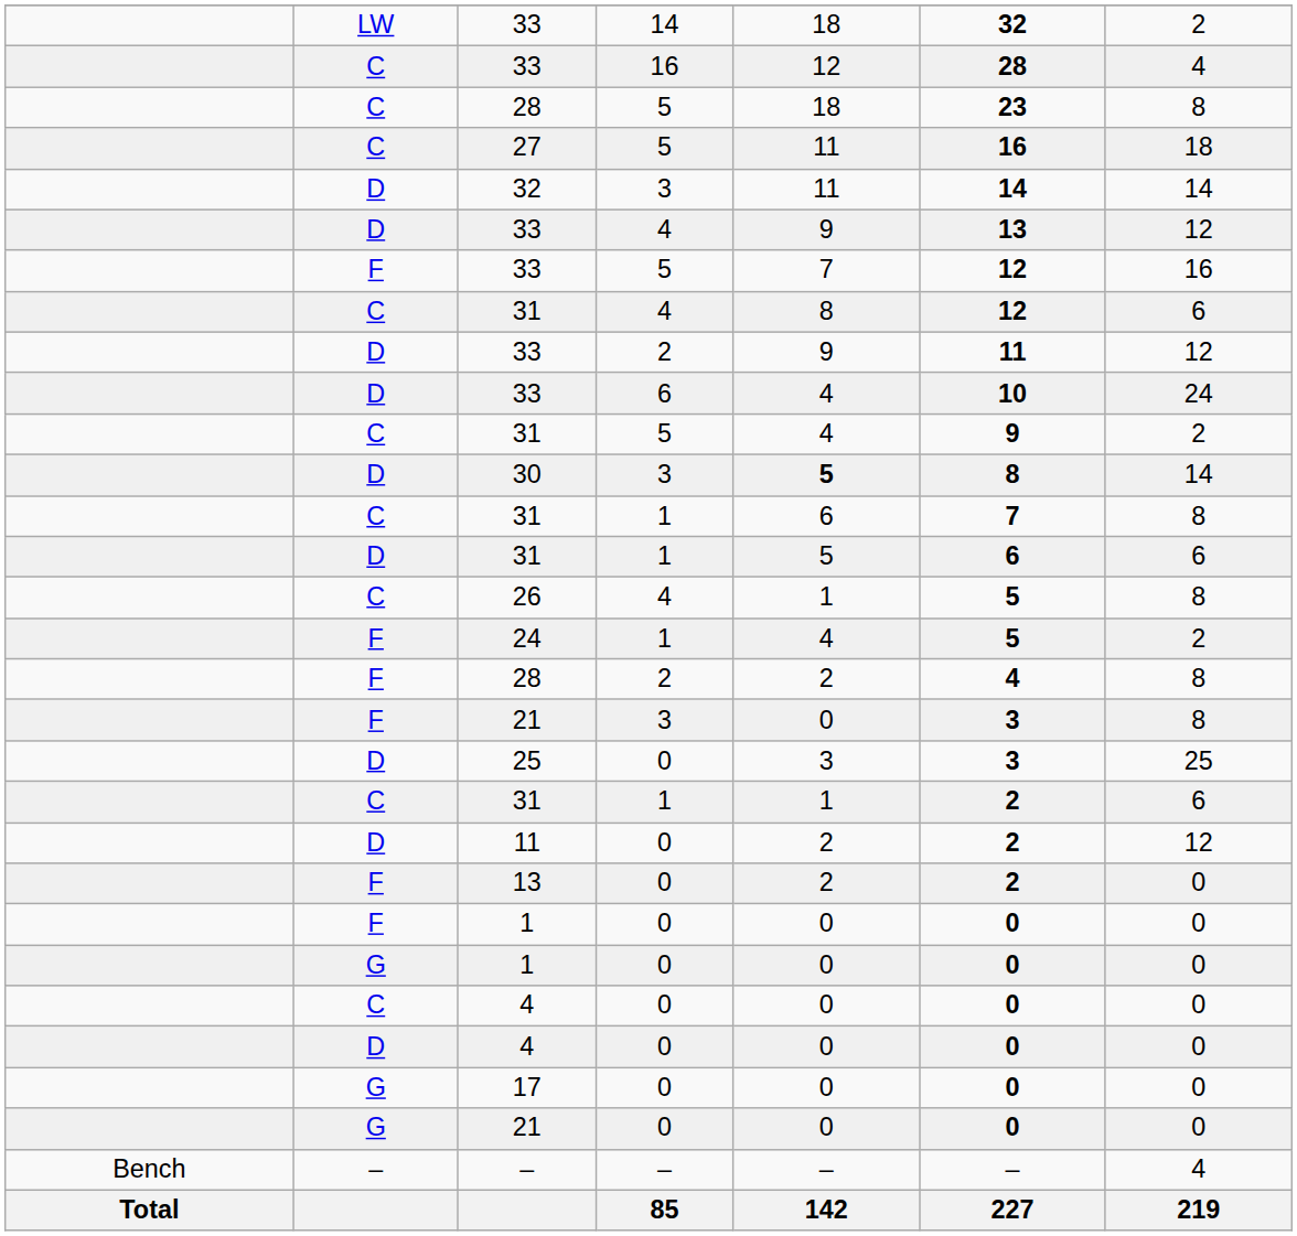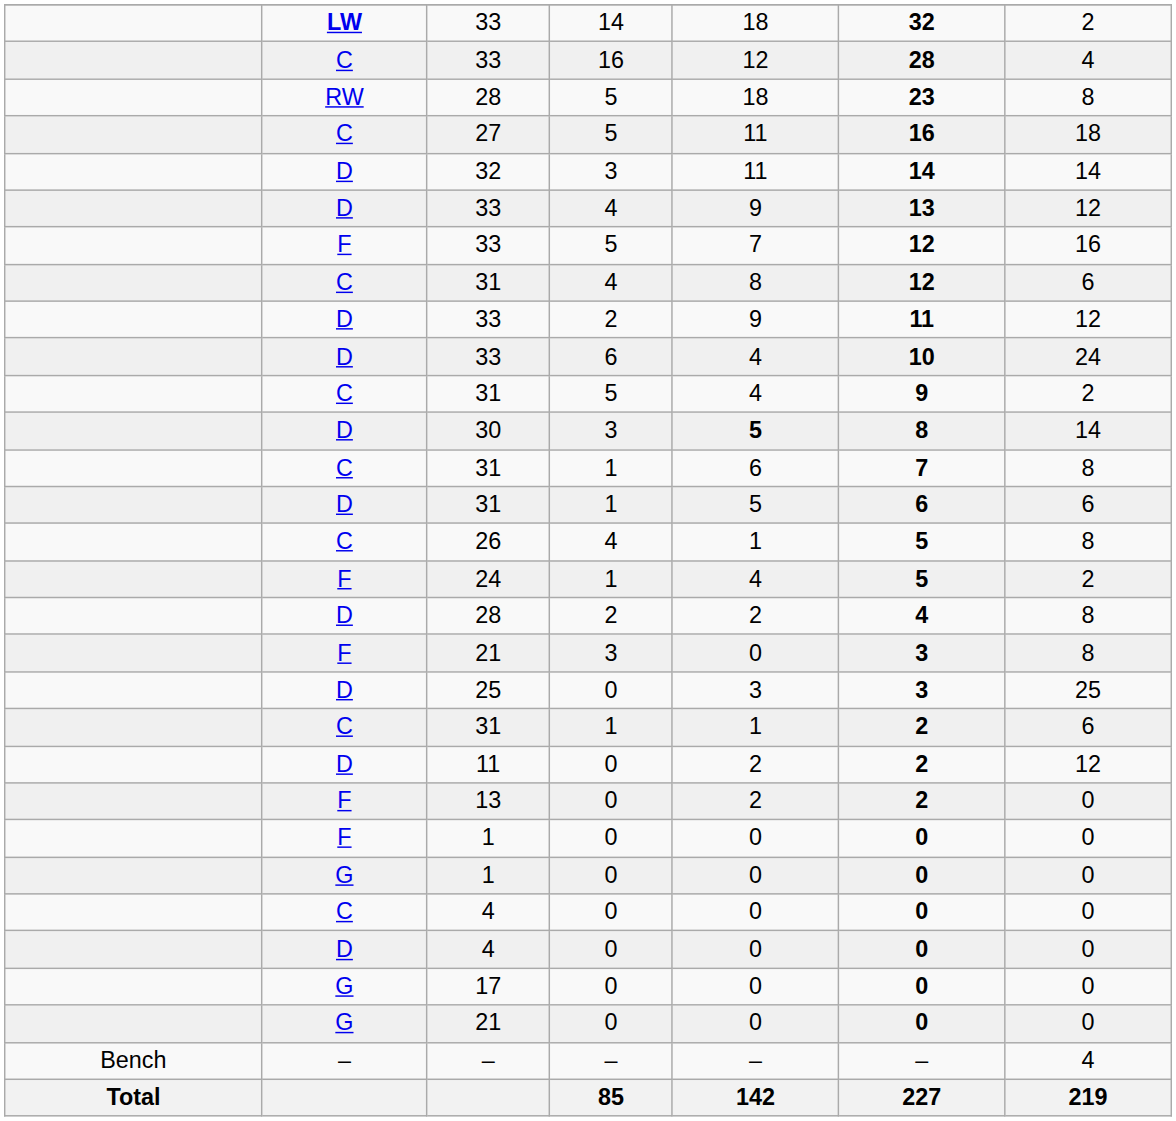 <table class="wikitable sortable" width=800>
 <tr align="center">
 </tr>
 <tr align="center" bgcolor="">
 <td></td>
-<td><a href='#'>LW</a></td>
+<td><strong><a href='#'>LW</a></strong></td>
 <td>33</td>
 <td>14</td>
 <td>18</td>
 <td><strong>32</strong></td>
 <td>2</td>
 </tr>
 <tr align="center" bgcolor="f0f0f0">
 <td></td>
 <td><a href='#'>C</a></td>
 <td>33</td>
 <td>16</td>
 <td>12</td>
 <td><strong>28</strong></td>
 <td>4</td>
 </tr>
 <tr align="center" bgcolor="">
 <td></td>
-<td><a href='#'>C</a></td>
+<td><a href='#'>RW</a></td>
 <td>28</td>
 <td>5</td>
 <td>18</td>
 <td><strong>23</strong></td>
 <td>8</td>
 </tr>
 <tr align="center" bgcolor="f0f0f0">
 <td></td>
 <td><a href='#'>C</a></td>
 <td>27</td>
 <td>5</td>
 <td>11</td>
 <td><strong>16</strong></td>
 <td>18</td>
 </tr>
 <tr align="center" bgcolor="">
 <td></td>
 <td><a href='#'>D</a></td>
 <td>32</td>
 <td>3</td>
 <td>11</td>
 <td><strong>14</strong></td>
 <td>14</td>
 </tr>
 <tr align="center" bgcolor="f0f0f0">
 <td></td>
 <td><a href='#'>D</a></td>
 <td>33</td>
 <td>4</td>
 <td>9</td>
 <td><strong>13</strong></td>
 <td>12</td>
 </tr>
 <tr align="center" bgcolor="">
 <td></td>
 <td><a href='#'>F</a></td>
 <td>33</td>
 <td>5</td>
 <td>7</td>
 <td><strong>12</strong></td>
 <td>16</td>
 </tr>
 <tr align="center" bgcolor="f0f0f0">
 <td></td>
 <td><a href='#'>C</a></td>
 <td>31</td>
 <td>4</td>
 <td>8</td>
 <td><strong>12</strong></td>
 <td>6</td>
 </tr>
 <tr align="center" bgcolor="">
 <td></td>
 <td><a href='#'>D</a></td>
 <td>33</td>
 <td>2</td>
 <td>9</td>
 <td><strong>11</strong></td>
 <td>12</td>
 </tr>
 <tr align="center" bgcolor="f0f0f0">
 <td></td>
 <td><a href='#'>D</a></td>
 <td>33</td>
 <td>6</td>
 <td>4</td>
 <td><strong>10</strong></td>
 <td>24</td>
 </tr>
 <tr align="center" bgcolor="">
 <td></td>
 <td><a href='#'>C</a></td>
 <td>31</td>
 <td>5</td>
 <td>4</td>
 <td><strong>9</strong></td>
 <td>2</td>
 </tr>
 <tr align="center" bgcolor="f0f0f0">
 <td></td>
 <td><a href='#'>D</a></td>
 <td>30</td>
 <td>3</td>
 <td><strong>5</strong></td>
 <td><strong>8</strong></td>
 <td>14</td>
 </tr>
 <tr align="center" bgcolor="">
 <td></td>
 <td><a href='#'>C</a></td>
 <td>31</td>
 <td>1</td>
 <td>6</td>
 <td><strong>7</strong></td>
 <td>8</td>
 </tr>
 <tr align="center" bgcolor="f0f0f0">
 <td></td>
 <td><a href='#'>D</a></td>
 <td>31</td>
 <td>1</td>
 <td>5</td>
 <td><strong>6</strong></td>
 <td>6</td>
 </tr>
 <tr align="center" bgcolor="">
 <td></td>
 <td><a href='#'>C</a></td>
 <td>26</td>
 <td>4</td>
 <td>1</td>
 <td><strong>5</strong></td>
 <td>8</td>
 </tr>
 <tr align="center" bgcolor="f0f0f0">
 <td></td>
 <td><a href='#'>F</a></td>
 <td>24</td>
 <td>1</td>
 <td>4</td>
 <td><strong>5</strong></td>
 <td>2</td>
 </tr>
 <tr align="center" bgcolor="">
 <td></td>
-<td><a href='#'>F</a></td>
+<td><a href='#'>D</a></td>
 <td>28</td>
 <td>2</td>
 <td>2</td>
 <td><strong>4</strong></td>
 <td>8</td>
 </tr>
 <tr align="center" bgcolor="f0f0f0">
 <td></td>
 <td><a href='#'>F</a></td>
 <td>21</td>
 <td>3</td>
 <td>0</td>
 <td><strong>3</strong></td>
 <td>8</td>
 </tr>
 <tr align="center" bgcolor="">
 <td></td>
 <td><a href='#'>D</a></td>
 <td>25</td>
 <td>0</td>
 <td>3</td>
 <td><strong>3</strong></td>
 <td>25</td>
 </tr>
 <tr align="center" bgcolor="f0f0f0">
 <td></td>
 <td><a href='#'>C</a></td>
 <td>31</td>
 <td>1</td>
 <td>1</td>
 <td><strong>2</strong></td>
 <td>6</td>
 </tr>
 <tr align="center" bgcolor="">
 <td></td>
 <td><a href='#'>D</a></td>
 <td>11</td>
 <td>0</td>
 <td>2</td>
 <td><strong>2</strong></td>
 <td>12</td>
 </tr>
 <tr align="center" bgcolor="f0f0f0">
 <td></td>
 <td><a href='#'>F</a></td>
 <td>13</td>
 <td>0</td>
 <td>2</td>
 <td><strong>2</strong></td>
 <td>0</td>
 </tr>
 <tr align="center" bgcolor="">
 <td></td>
 <td><a href='#'>F</a></td>
 <td>1</td>
 <td>0</td>
 <td>0</td>
 <td><strong>0</strong></td>
 <td>0</td>
 </tr>
 <tr align="center" bgcolor="f0f0f0">
 <td></td>
 <td><a href='#'>G</a></td>
 <td>1</td>
 <td>0</td>
 <td>0</td>
 <td><strong>0</strong></td>
 <td>0</td>
 </tr>
 <tr align="center" bgcolor="">
 <td></td>
 <td><a href='#'>C</a></td>
 <td>4</td>
 <td>0</td>
 <td>0</td>
 <td><strong>0</strong></td>
 <td>0</td>
 </tr>
 <tr align="center" bgcolor="f0f0f0">
 <td></td>
 <td><a href='#'>D</a></td>
 <td>4</td>
 <td>0</td>
 <td>0</td>
 <td><strong>0</strong></td>
 <td>0</td>
 </tr>
 <tr align="center" bgcolor="">
 <td></td>
 <td><a href='#'>G</a></td>
 <td>17</td>
 <td>0</td>
 <td>0</td>
 <td><strong>0</strong></td>
 <td>0</td>
 </tr>
 <tr align="center" bgcolor="f0f0f0">
 <td></td>
 <td><a href='#'>G</a></td>
 <td>21</td>
 <td>0</td>
 <td>0</td>
 <td><strong>0</strong></td>
 <td>0</td>
 </tr>
 <tr align="center" bgcolor="">
 <td>Bench</td>
 <td>–</td>
 <td>–</td>
 <td>–</td>
 <td>–</td>
 <td>–</td>
 <td>4</td>
 </tr>
 <tr>
 <th>Total</th>
 <th></th>
 <th></th>
 <th>85</th>
 <th>142</th>
 <th>227</th>
 <th>219</th>
 </tr>
 </table>
